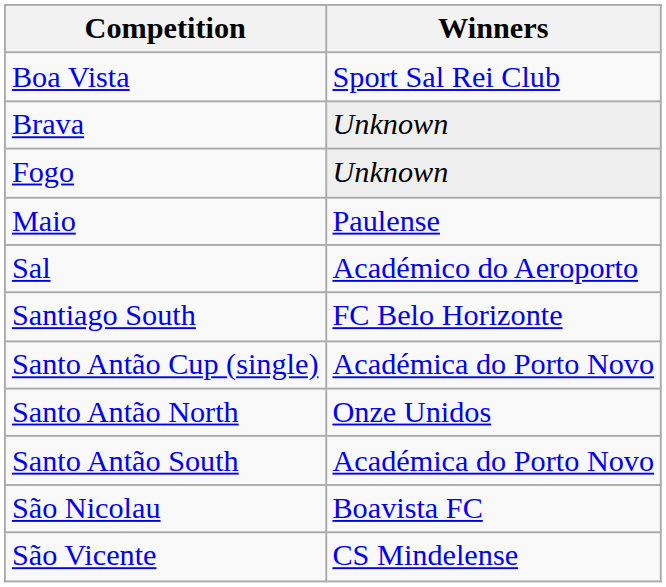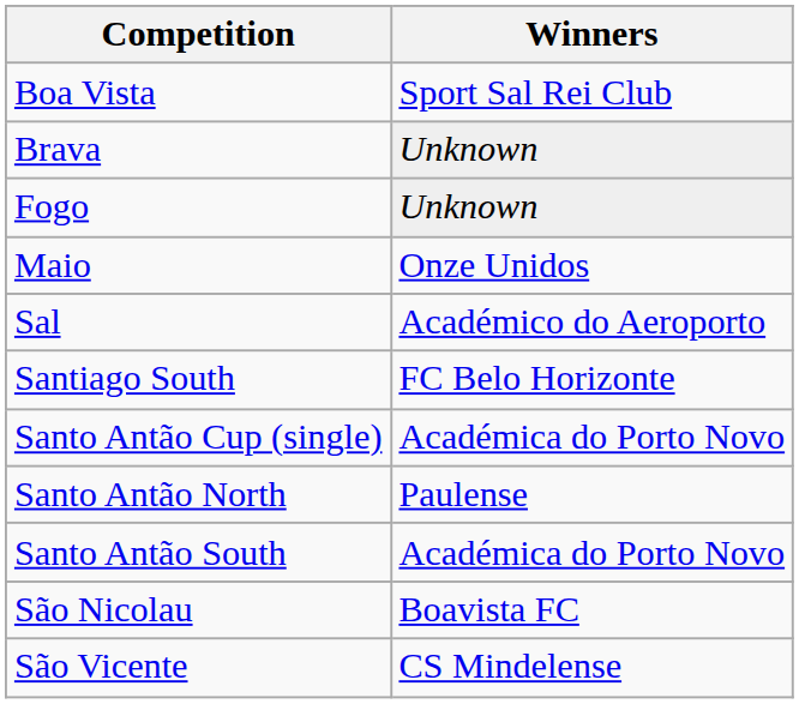 <table class="wikitable">
 <tr>
 <th>Competition</th>
 <th>Winners</th>
 </tr>
 <tr>
 <td><a href='#'>Boa Vista</a></td>
 <td><a href='#'>Sport Sal Rei Club</a></td>
 </tr>
 <tr>
 <td><a href='#'>Brava</a></td>
 <td bgcolor=EFEFEF><em>Unknown</em></td>
 </tr>
 <tr>
 <td><a href='#'>Fogo</a></td>
 <td bgcolor=EFEFEF><em>Unknown</em></td>
 </tr>
 <tr>
 <td><a href='#'>Maio</a></td>
-<td><a href='#'>Paulense</a></td>
+<td><a href='#'>Onze Unidos</a></td>
 </tr>
 <tr>
 <td><a href='#'>Sal</a></td>
 <td><a href='#'>Académico do Aeroporto</a></td>
 </tr>
 <tr>
 <td><a href='#'>Santiago South</a></td>
 <td><a href='#'>FC Belo Horizonte</a></td>
 </tr>
 <tr>
 <td><a href='#'>Santo Antão Cup (single)</a></td>
 <td><a href='#'>Académica do Porto Novo</a></td>
 </tr>
 <tr>
 <td><a href='#'>Santo Antão North</a></td>
-<td><a href='#'>Onze Unidos</a></td>
+<td><a href='#'>Paulense</a></td>
 </tr>
 <tr>
 <td><a href='#'>Santo Antão South</a></td>
 <td><a href='#'>Académica do Porto Novo</a></td>
 </tr>
 <tr>
 <td><a href='#'>São Nicolau</a></td>
 <td><a href='#'>Boavista FC</a></td>
 </tr>
 <tr>
 <td><a href='#'>São Vicente</a></td>
 <td><a href='#'>CS Mindelense</a></td>
 </tr>
 </table>
